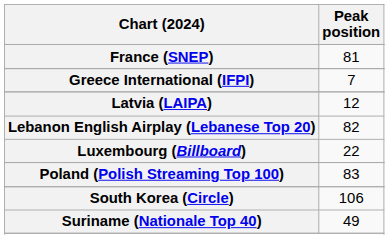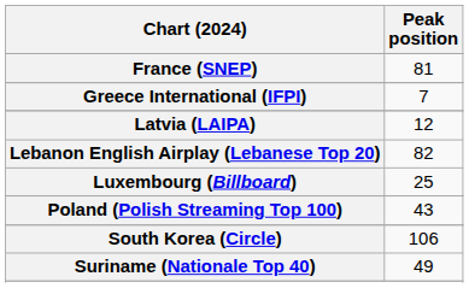 <table class="wikitable sortable plainrowheaders" style="text-align:center">
 <tr>
 <th scope="col">Chart (2024)</th>
 <th scope="col">Peak<br>position</th>
 </tr>
 <tr>
 </tr>
 <tr>
 </tr>
 <tr>
 </tr>
 <tr>
 </tr>
 <tr>
 <th scope="row">France (<a href='#'>SNEP</a>)</th>
 <td>81</td>
 </tr>
 <tr>
 </tr>
 <tr>
 </tr>
 <tr>
 <th scope="row">Greece International (<a href='#'>IFPI</a>)</th>
 <td>7</td>
 </tr>
 <tr>
 </tr>
 <tr>
 <th scope="row">Latvia (<a href='#'>LAIPA</a>)</th>
 <td>12</td>
 </tr>
 <tr>
 <th scope="row">Lebanon English Airplay (<a href='#'>Lebanese Top 20</a>)</th>
 <td>82</td>
 </tr>
 <tr>
 <th scope="row">Luxembourg (<em><a href='#'>Billboard</a></em>)</th>
-<td>22</td>
+<td>25</td>
 </tr>
 <tr>
 </tr>
 <tr>
 </tr>
 <tr>
 </tr>
 <tr>
 <th scope="row">Poland (<a href='#'>Polish Streaming Top 100</a>)</th>
-<td>83</td>
+<td>43</td>
 </tr>
 <tr>
 </tr>
 <tr>
 </tr>
 <tr>
 <th scope="row">South Korea  (<a href='#'>Circle</a>)</th>
 <td>106</td>
 </tr>
 <tr>
 <th scope="row">Suriname (<a href='#'>Nationale Top 40</a>)</th>
 <td>49</td>
 </tr>
 <tr>
 </tr>
 <tr>
 </tr>
 <tr>
 </tr>
 <tr>
 </tr>
 <tr>
 </tr>
 </table>
